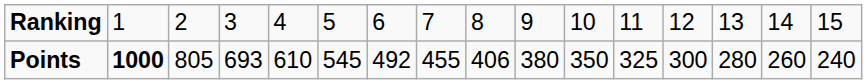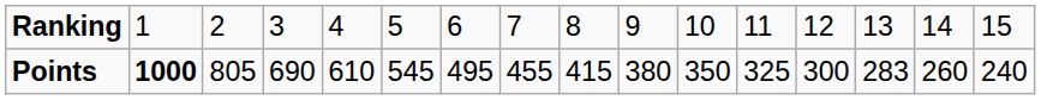 <table class="wikitable">
 <tr>
 <td><strong>Ranking</strong></td>
 <td width=25>1</td>
 <td width=15>2</td>
 <td width=15>3</td>
 <td width=15>4</td>
 <td width=15>5</td>
 <td width=15>6</td>
 <td width=15>7</td>
 <td width=15>8</td>
 <td width=15>9</td>
 <td width=15>10</td>
 <td width=15>11</td>
 <td width=15>12</td>
 <td width=15>13</td>
 <td width=15>14</td>
 <td width=15>15</td>
 </tr>
 <tr>
 <td><strong>Points</strong></td>
 <td><strong>1000</strong></td>
 <td>805</td>
-<td>693</td>
+<td>690</td>
 <td>610</td>
 <td>545</td>
-<td>492</td>
+<td>495</td>
 <td>455</td>
-<td>406</td>
+<td>415</td>
 <td>380</td>
 <td>350</td>
 <td>325</td>
 <td>300</td>
-<td>280</td>
+<td>283</td>
 <td>260</td>
 <td>240</td>
 </tr>
 </table>
